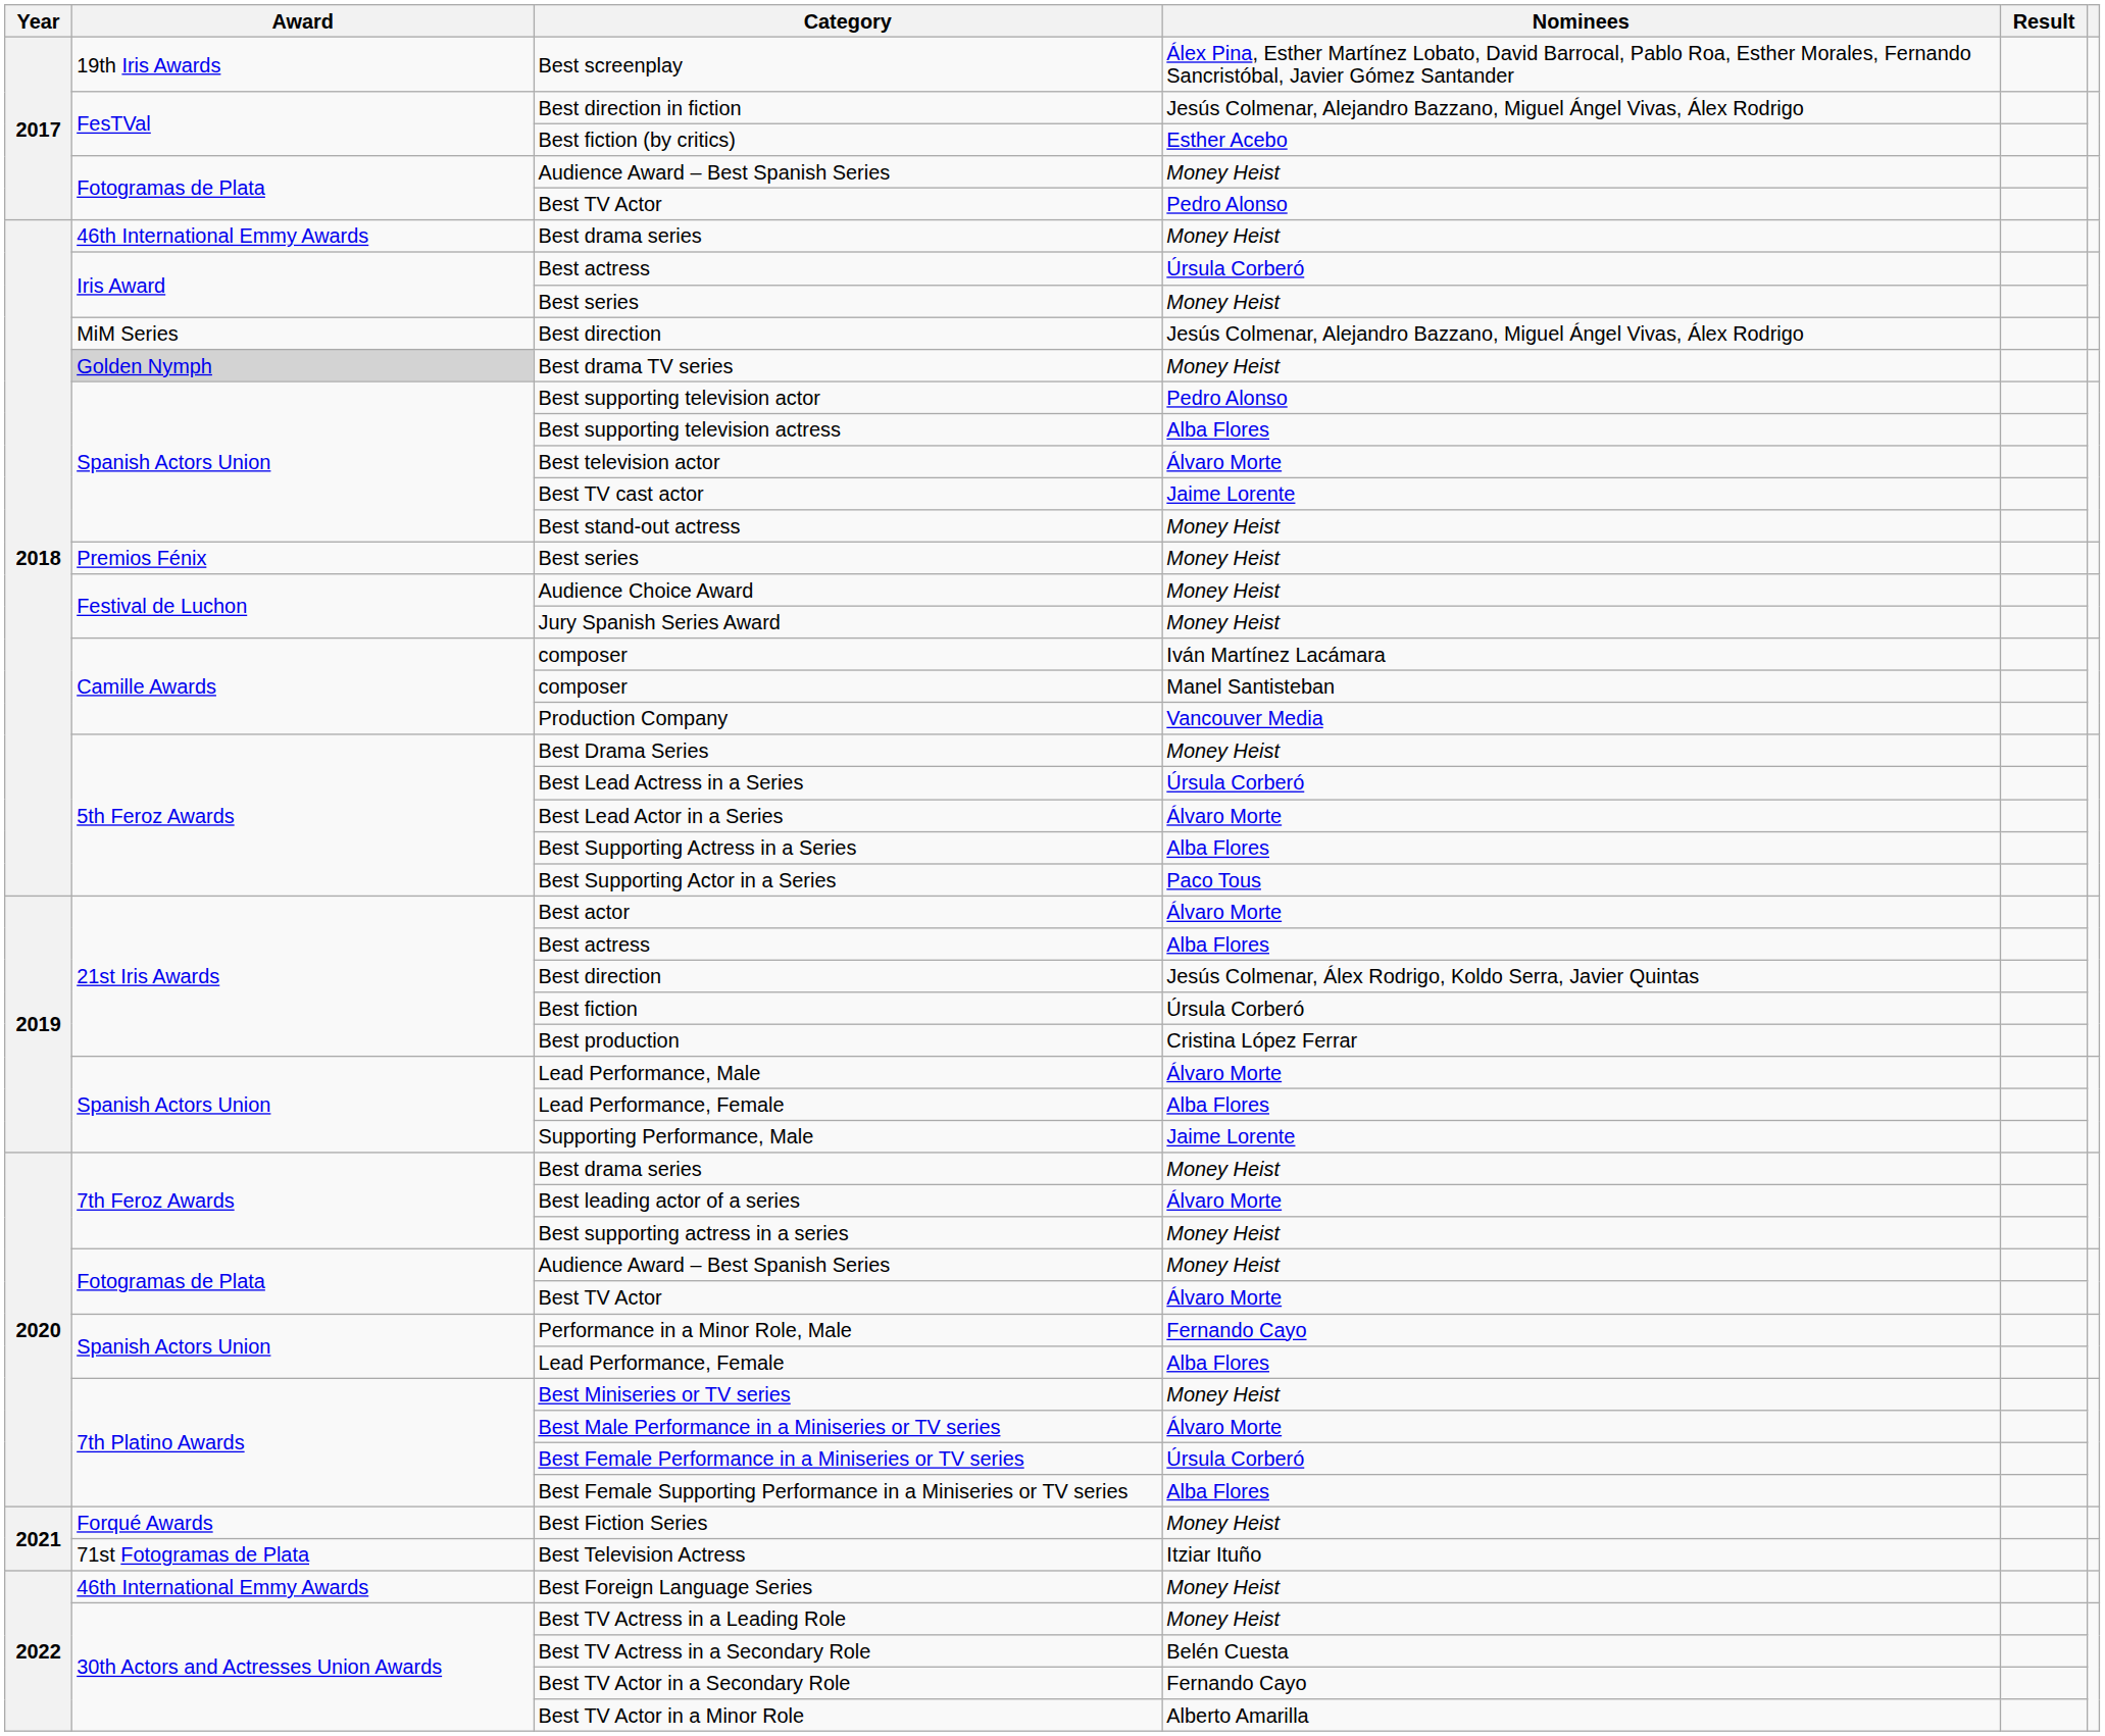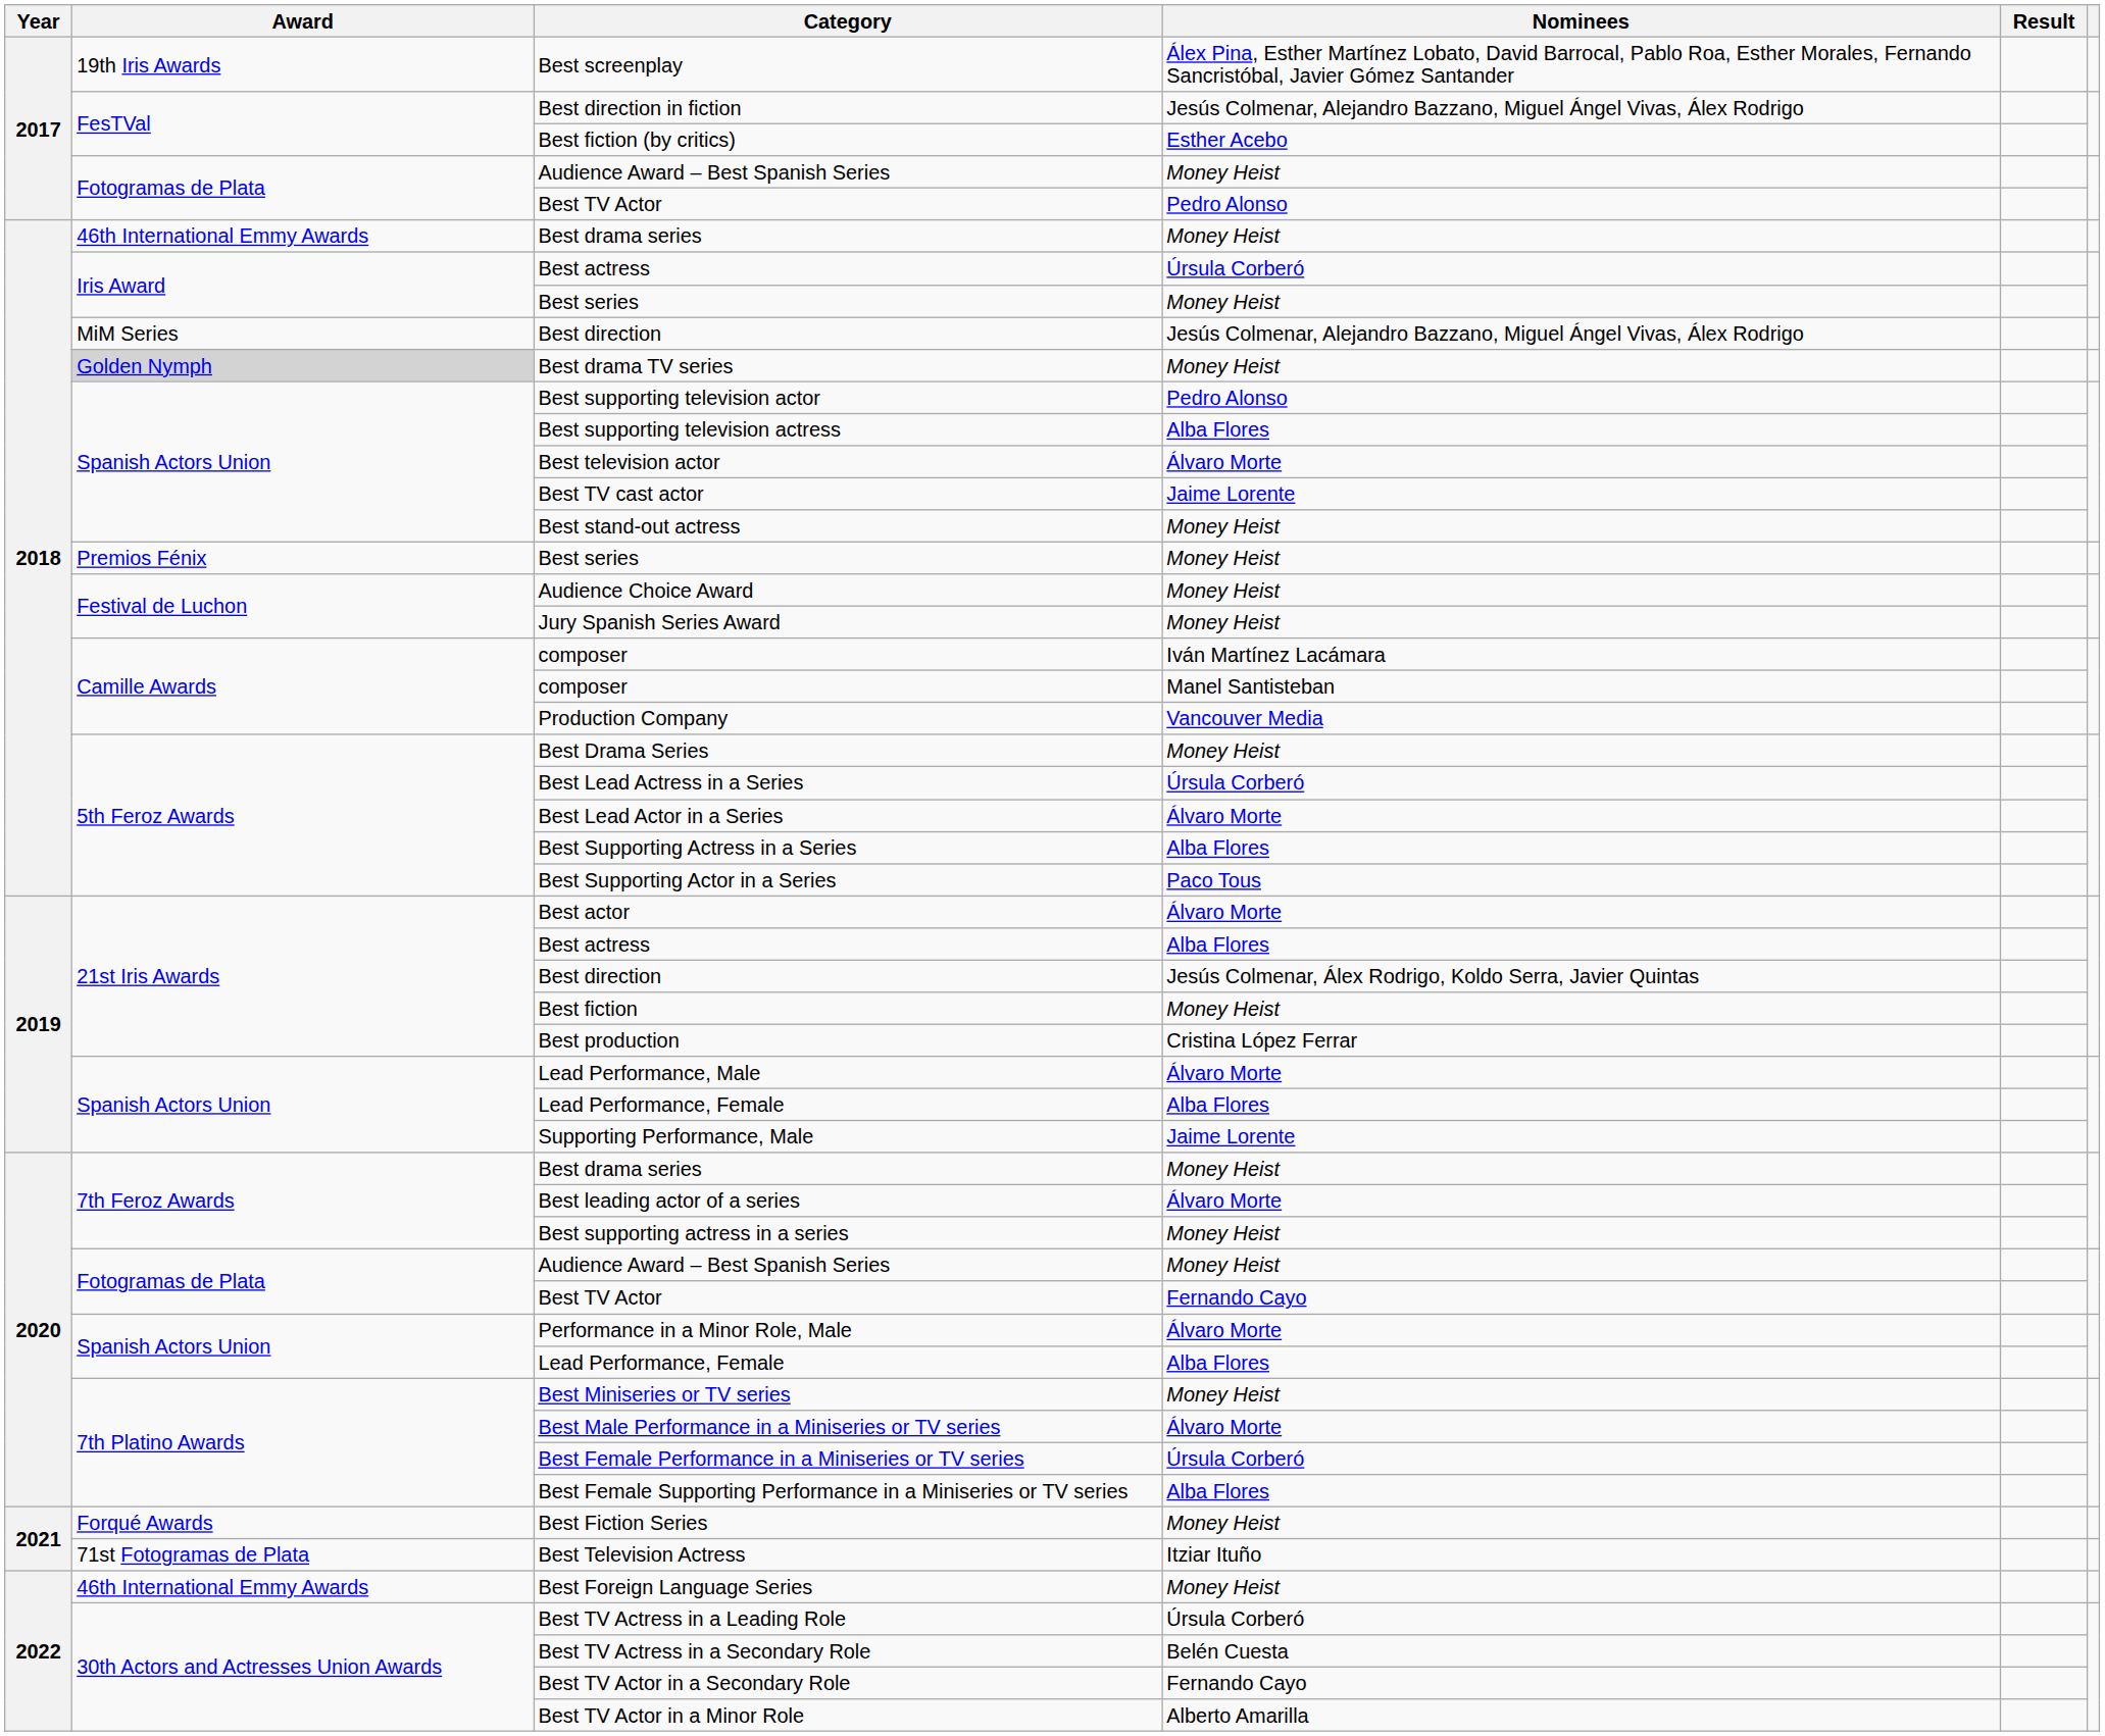 <table class="wikitable sortable plainrowheaders" style="font-size:95%; width:99%;">
 <tr>
 <th>Year</th>
 <th>Award</th>
 <th style="width:30%;">Category</th>
 <th style="width:40%;">Nominees</th>
 <th>Result</th>
 <th scope="col" class="unsortable"></th>
 </tr>
 <tr>
 <th align= center rowspan="5">2017</th>
 <td rowspan=1>19th <a href='#'>Iris Awards</a></td>
 <td>Best screenplay</td>
 <td><a href='#'>Álex Pina</a>, Esther Martínez Lobato, David Barrocal, Pablo Roa, Esther Morales, Fernando Sancristóbal, Javier Gómez Santander</td>
 <td></td>
 <td rowspan="1" style="text-align:center;"></td>
 </tr>
 <tr>
 <td rowspan="2"><a href='#'>FesTVal</a></td>
 <td>Best direction in fiction</td>
 <td>Jesús Colmenar, Alejandro Bazzano, Miguel Ángel Vivas, Álex Rodrigo</td>
 <td></td>
 <td rowspan="2" style="text-align:center;"></td>
 </tr>
 <tr>
 <td>Best fiction (by critics)</td>
 <td><a href='#'>Esther Acebo</a></td>
 <td></td>
 </tr>
 <tr>
 <td rowspan=2><a href='#'>Fotogramas de Plata</a></td>
 <td>Audience Award – Best Spanish Series</td>
 <td><em>Money Heist</em></td>
 <td></td>
 <td rowspan=2 align=center></td>
 </tr>
 <tr>
 <td>Best TV Actor</td>
 <td><a href='#'>Pedro Alonso</a></td>
 <td></td>
 </tr>
 <tr>
 <th align= center rowspan="21">2018</th>
 <td rowspan="1"><a href='#'>46th International Emmy Awards</a></td>
 <td>Best drama series</td>
 <td><em>Money Heist</em></td>
 <td></td>
 <td rowspan="1" style="text-align:center;"></td>
 </tr>
 <tr>
 <td rowspan="2"><a href='#'>Iris Award</a></td>
 <td>Best actress</td>
 <td><a href='#'>Úrsula Corberó</a></td>
 <td></td>
 <td rowspan="2" style="text-align:center;"></td>
 </tr>
 <tr>
 <td>Best series</td>
 <td><em>Money Heist</em></td>
 <td></td>
 </tr>
 <tr>
 <td rowspan="1">MiM Series</td>
 <td>Best direction</td>
 <td>Jesús Colmenar, Alejandro Bazzano, Miguel Ángel Vivas, Álex Rodrigo</td>
 <td></td>
 <td rowspan="1" style="text-align:center;"></td>
 </tr>
 <tr>
 <td rowspan="1" style="background: lightgrey;"><a href='#'>Golden Nymph</a></td>
 <td>Best drama TV series</td>
 <td><em>Money Heist</em></td>
 <td></td>
 <td rowspan="1" style="text-align:center;"></td>
 </tr>
 <tr>
 <td rowspan="5"><a href='#'>Spanish Actors Union</a></td>
 <td>Best supporting television actor</td>
 <td><a href='#'>Pedro Alonso</a></td>
 <td></td>
 <td rowspan="5" style="text-align:center;"></td>
 </tr>
 <tr>
 <td>Best supporting television actress</td>
 <td><a href='#'>Alba Flores</a></td>
 <td></td>
 </tr>
 <tr>
 <td>Best television actor</td>
 <td><a href='#'>Álvaro Morte</a></td>
 <td></td>
 </tr>
 <tr>
 <td>Best TV cast actor</td>
 <td><a href='#'>Jaime Lorente</a></td>
 <td></td>
 </tr>
 <tr>
 <td>Best stand-out actress</td>
 <td><em>Money Heist</em></td>
 <td></td>
 </tr>
 <tr>
 <td rowspan="1"><a href='#'>Premios Fénix</a></td>
 <td>Best series</td>
 <td><em>Money Heist</em></td>
 <td></td>
 <td rowspan="1" style="text-align:center;"></td>
 </tr>
 <tr>
 <td rowspan="2"><a href='#'>Festival de Luchon</a></td>
 <td>Audience Choice Award</td>
 <td><em>Money Heist</em></td>
 <td></td>
 <td rowspan="2" style="text-align:center;"></td>
 </tr>
 <tr>
 <td>Jury Spanish Series Award</td>
 <td><em>Money Heist</em></td>
 <td></td>
 </tr>
 <tr>
 <td rowspan=3><a href='#'>Camille Awards</a></td>
 <td>composer</td>
 <td>Iván Martínez Lacámara</td>
 <td></td>
 <td rowspan=3 align=center></td>
 </tr>
 <tr>
 <td>composer</td>
 <td>Manel Santisteban</td>
 <td></td>
 </tr>
 <tr>
 <td>Production Company</td>
 <td><a href='#'>Vancouver Media</a></td>
 <td></td>
 </tr>
 <tr>
 <td rowspan=5><a href='#'>5th Feroz Awards</a></td>
 <td>Best Drama Series</td>
 <td><em>Money Heist</em></td>
 <td></td>
 <td rowspan=5 align=center></td>
 </tr>
 <tr>
 <td>Best Lead Actress in a Series</td>
 <td><a href='#'>Úrsula Corberó</a></td>
 <td></td>
 </tr>
 <tr>
 <td>Best Lead Actor in a Series</td>
 <td><a href='#'>Álvaro Morte</a></td>
 <td></td>
 </tr>
 <tr>
 <td>Best Supporting Actress in a Series</td>
 <td><a href='#'>Alba Flores</a></td>
 <td></td>
 </tr>
 <tr>
 <td>Best Supporting Actor in a Series</td>
 <td><a href='#'>Paco Tous</a></td>
 <td></td>
 </tr>
 <tr>
 <th align= center rowspan="8">2019</th>
 <td rowspan=5><a href='#'>21st Iris Awards</a></td>
 <td>Best actor</td>
 <td><a href='#'>Álvaro Morte</a></td>
 <td></td>
 <td rowspan="5" style="text-align:center;"></td>
 </tr>
 <tr>
 <td>Best actress</td>
 <td><a href='#'>Alba Flores</a></td>
 <td></td>
 </tr>
 <tr>
 <td>Best direction</td>
 <td>Jesús Colmenar, Álex Rodrigo, Koldo Serra, Javier Quintas</td>
 <td></td>
 </tr>
 <tr>
 <td>Best fiction</td>
-<td>Úrsula Corberó</td>
+<td><em>Money Heist</em></td>
 <td></td>
 </tr>
 <tr>
 <td>Best production</td>
 <td>Cristina López Ferrar</td>
 <td></td>
 </tr>
 <tr>
 <td rowspan=3><a href='#'>Spanish Actors Union</a></td>
 <td>Lead Performance, Male</td>
 <td><a href='#'>Álvaro Morte</a></td>
 <td></td>
 <td rowspan=3 align=center></td>
 </tr>
 <tr>
 <td>Lead Performance, Female</td>
 <td><a href='#'>Alba Flores</a></td>
 <td></td>
 </tr>
 <tr>
 <td>Supporting Performance, Male</td>
 <td><a href='#'>Jaime Lorente</a></td>
 <td></td>
 </tr>
 <tr>
 <th align= center rowspan=11>2020</th>
 <td rowspan="3"><a href='#'>7th Feroz Awards</a></td>
 <td>Best drama series</td>
 <td><em>Money Heist</em></td>
 <td></td>
 <td rowspan="3" style="text-align:center;"></td>
 </tr>
 <tr>
 <td>Best leading actor of a series</td>
 <td><a href='#'>Álvaro Morte</a></td>
 <td></td>
 </tr>
 <tr>
 <td>Best supporting actress in a series</td>
 <td><em>Money Heist</em></td>
 <td></td>
 </tr>
 <tr>
 <td rowspan=2><a href='#'>Fotogramas de Plata</a></td>
 <td>Audience Award – Best Spanish Series</td>
 <td><em>Money Heist</em></td>
 <td></td>
 <td rowspan=2 align=center></td>
 </tr>
 <tr>
 <td>Best TV Actor</td>
-<td><a href='#'>Álvaro Morte</a></td>
+<td><a href='#'>Fernando Cayo</a></td>
 <td></td>
 </tr>
 <tr>
 <td rowspan=2><a href='#'>Spanish Actors Union</a></td>
 <td>Performance in a Minor Role, Male</td>
-<td><a href='#'>Fernando Cayo</a></td>
+<td><a href='#'>Álvaro Morte</a></td>
 <td></td>
 <td rowspan=2 align=center></td>
 </tr>
 <tr>
 <td>Lead Performance, Female</td>
 <td><a href='#'>Alba Flores</a></td>
 <td></td>
 </tr>
 <tr>
 <td rowspan=4><a href='#'>7th Platino Awards</a></td>
 <td><a href='#'>Best Miniseries or TV series</a></td>
 <td><em>Money Heist</em></td>
 <td></td>
 <td rowspan=4 align=center></td>
 </tr>
 <tr>
 <td><a href='#'>Best Male Performance in a Miniseries or TV series</a></td>
 <td><a href='#'>Álvaro Morte</a></td>
 <td></td>
 </tr>
 <tr>
 <td><a href='#'>Best Female Performance in a Miniseries or TV series</a></td>
 <td><a href='#'>Úrsula Corberó</a></td>
 <td></td>
 </tr>
 <tr>
 <td>Best Female Supporting Performance in a Miniseries or TV series</td>
 <td><a href='#'>Alba Flores</a></td>
 <td></td>
 </tr>
 <tr>
 <th align = "center" rowspan = "2">2021</th>
 <td><a href='#'>Forqué Awards</a></td>
 <td>Best Fiction Series</td>
 <td><em>Money Heist</em></td>
 <td></td>
 <td align = "center"></td>
 </tr>
 <tr>
 <td>71st <a href='#'>Fotogramas de Plata</a></td>
 <td>Best Television Actress</td>
 <td>Itziar Ituño</td>
 <td></td>
 <td align = "center"></td>
 </tr>
 <tr>
 <th align = "center" rowspan = "5">2022</th>
 <td rowspan="1"><a href='#'>46th International Emmy Awards</a></td>
 <td>Best Foreign Language Series</td>
 <td><em>Money Heist</em></td>
 <td></td>
 <td align = "center"></td>
 </tr>
 <tr>
 <td rowspan = "4"><a href='#'>30th Actors and Actresses Union Awards</a></td>
 <td>Best TV Actress in a Leading Role</td>
-<td><em>Money Heist</em></td>
+<td>Úrsula Corberó</td>
 <td></td>
 <td rowspan = "4" align = "center"></td>
 </tr>
 <tr>
 <td>Best TV Actress in a Secondary Role</td>
 <td>Belén Cuesta</td>
 <td></td>
 </tr>
 <tr>
 <td>Best TV Actor in a Secondary Role</td>
 <td>Fernando Cayo</td>
 <td></td>
 </tr>
 <tr>
 <td>Best TV Actor in a Minor Role</td>
 <td>Alberto Amarilla</td>
 <td></td>
 </tr>
 </table>
